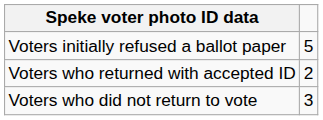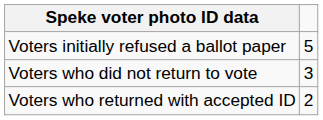 <table class="wikitable">
 <tr>
 <th>Speke voter photo ID data</th>
 </tr>
 <tr>
 <td style="text-align:left">Voters initially refused a ballot paper</td>
 <td style="text-align:center">5</td>
 </tr>
 <tr>
+<td style="text-align:left">Voters who did not return to vote</td>
+<td style="text-align:center">3</td>
+</tr>
+<tr>
 <td style="text-align:left">Voters who returned with accepted ID</td>
 <td style="text-align:center">2</td>
 </tr>
-<tr>
-<td style="text-align:left">Voters who did not return to vote</td>
-<td style="text-align:center">3</td>
-</tr>
 </table>
